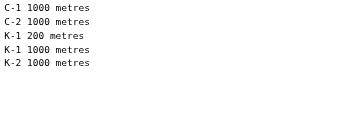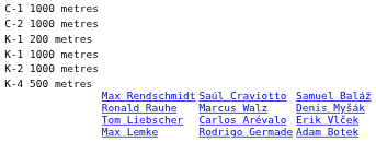 <table>
 <tr>
 <td>C-1 1000 metres<br></td>
 <td></td>
 <td></td>
 <td></td>
 </tr>
 <tr>
 <td>C-2 1000 metres<br></td>
 <td></td>
 <td></td>
 <td></td>
 </tr>
 <tr>
 <td>K-1 200 metres<br></td>
 <td></td>
 <td></td>
 <td></td>
 </tr>
 <tr>
 <td>K-1 1000 metres<br></td>
 <td></td>
 <td></td>
 <td></td>
 </tr>
 <tr>
 <td>K-2 1000 metres<br></td>
 <td></td>
 <td></td>
 <td></td>
 </tr>
+<tr valign="top">
+<td>K-4 500 metres<br></td>
+<td><br><a href='#'>Max Rendschmidt</a><br><a href='#'>Ronald Rauhe</a><br><a href='#'>Tom Liebscher</a><br><a href='#'>Max Lemke</a></td>
+<td><br><a href='#'>Saúl Craviotto</a><br><a href='#'>Marcus Walz</a><br><a href='#'>Carlos Arévalo</a><br><a href='#'>Rodrigo Germade</a></td>
+<td><br><a href='#'>Samuel Baláž</a><br><a href='#'>Denis Myšák</a><br><a href='#'>Erik Vlček</a><br><a href='#'>Adam Botek</a></td>
+</tr>
 </table>
